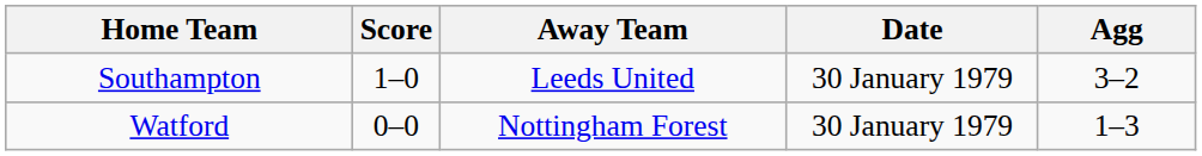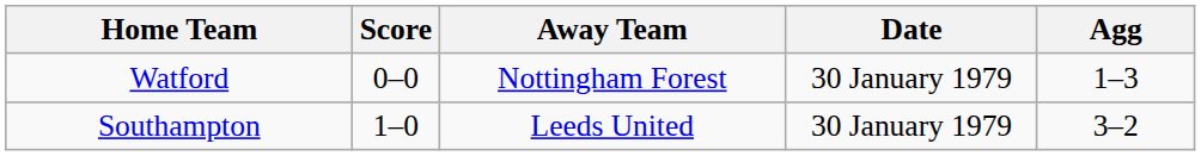 <table class="wikitable" style="text-align:center;">
 <tr>
 <th width=175>Home Team</th>
 <th width=20>Score</th>
 <th width=175>Away Team</th>
 <th width=125>Date</th>
 <th width= 75>Agg</th>
 </tr>
 <tr>
+<td><a href='#'>Watford</a></td>
+<td>0–0</td>
+<td><a href='#'>Nottingham Forest</a></td>
+<td>30 January 1979</td>
+<td>1–3</td>
+</tr>
+<tr>
 <td><a href='#'>Southampton</a></td>
 <td>1–0</td>
 <td><a href='#'>Leeds United</a></td>
 <td>30 January 1979</td>
 <td>3–2</td>
 </tr>
-<tr>
-<td><a href='#'>Watford</a></td>
-<td>0–0</td>
-<td><a href='#'>Nottingham Forest</a></td>
-<td>30 January 1979</td>
-<td>1–3</td>
-</tr>
 </table>
